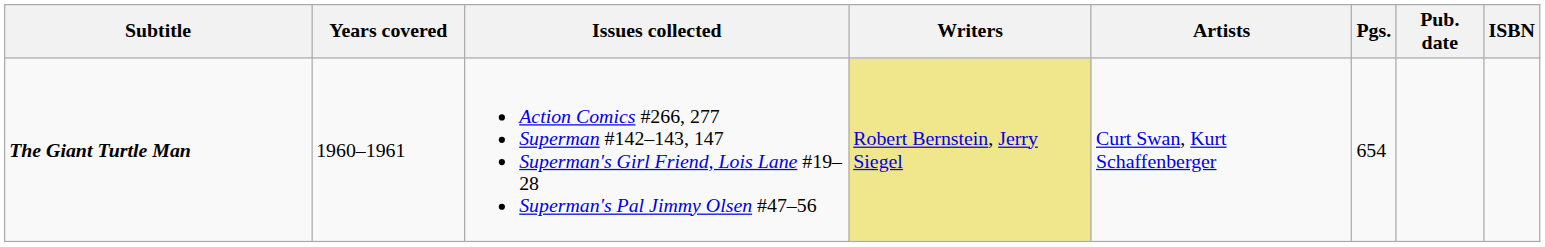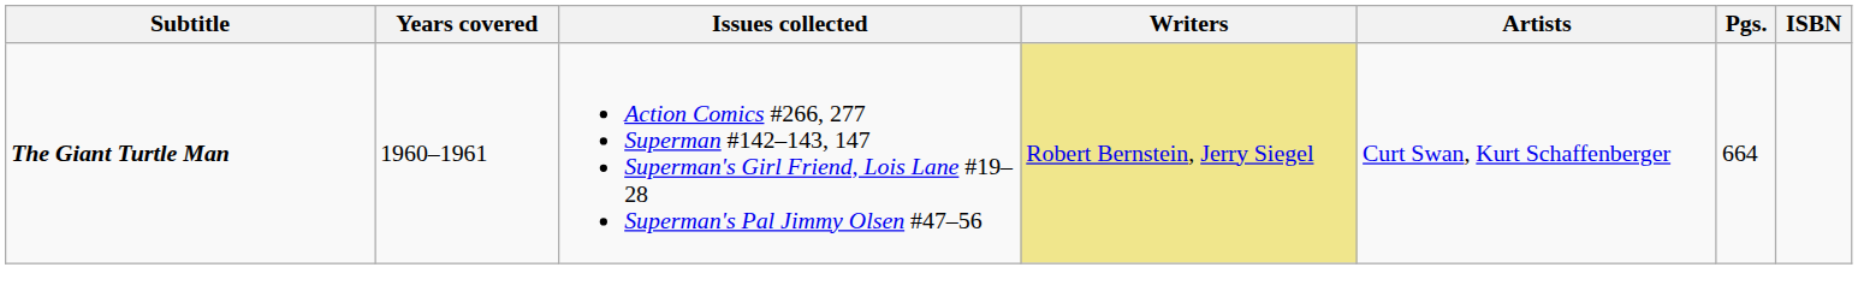 <table class="wikitable sortable" width=98%>
 <tr>
 <th class="unsortable" width="20%">Subtitle</th>
 <th width="10%">Years covered</th>
 <th width="25%">Issues collected</th>
 <th class="unsortable">Writers</th>
 <th class="unsortable">Artists</th>
 <th>Pgs.</th>
-<th>Pub. date</th>
 <th class="unsortable">ISBN</th>
 </tr>
 <tr>
 <td><strong><em>The Giant Turtle Man</em></strong></td>
 <td>1960–1961</td>
 <td><br><ul><li><em><a href='#'>Action Comics</a></em> #266, 277</li><li><em><a href='#'>Superman</a></em> #142–143, 147</li><li><em><a href='#'>Superman's Girl Friend, Lois Lane</a></em> #19–28</li><li><em><a href='#'>Superman's Pal Jimmy Olsen</a></em> #47–56</li></ul></td>
 <td style="background: khaki;"><a href='#'>Robert Bernstein</a>, <a href='#'>Jerry Siegel</a></td>
 <td><a href='#'>Curt Swan</a>, <a href='#'>Kurt Schaffenberger</a></td>
-<td>654</td>
-<td></td>
+<td>664</td>
 <td></td>
 </tr>
 </table>
